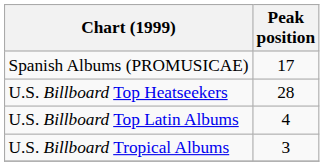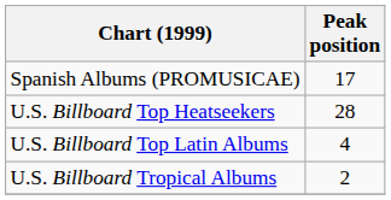 <table class="wikitable">
 <tr>
 <th>Chart (1999)</th>
 <th>Peak<br>position</th>
 </tr>
 <tr>
 <td>Spanish Albums (PROMUSICAE)</td>
 <td align="center">17</td>
 </tr>
 <tr>
 <td>U.S. <em>Billboard</em> <a href='#'>Top Heatseekers</a></td>
 <td align="center">28</td>
 </tr>
 <tr>
 <td>U.S. <em>Billboard</em> <a href='#'>Top Latin Albums</a></td>
 <td align="center">4</td>
 </tr>
 <tr>
 <td>U.S. <em>Billboard</em> <a href='#'>Tropical Albums</a></td>
-<td align="center">3</td>
+<td align="center">2</td>
 </tr>
 <tr>
 </tr>
 </table>
